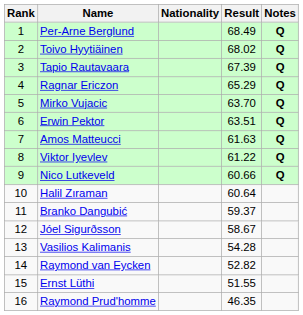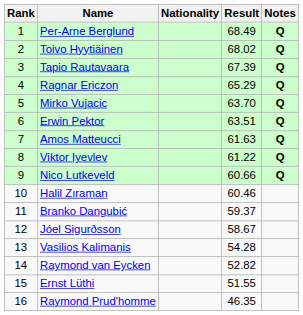 <table class="wikitable sortable" style="text-align:center">
 <tr>
 <th>Rank</th>
 <th>Name</th>
 <th>Nationality</th>
 <th>Result</th>
 <th>Notes</th>
 </tr>
 <tr bgcolor=ccffcc>
 <td>1</td>
 <td align=left><a href='#'>Per-Arne Berglund</a></td>
 <td align=left></td>
 <td>68.49</td>
 <td><strong>Q</strong></td>
 </tr>
 <tr bgcolor=ccffcc>
 <td>2</td>
 <td align=left><a href='#'>Toivo Hyytiäinen</a></td>
 <td align=left></td>
 <td>68.02</td>
 <td><strong>Q</strong></td>
 </tr>
 <tr bgcolor=ccffcc>
 <td>3</td>
 <td align=left><a href='#'>Tapio Rautavaara</a></td>
 <td align=left></td>
 <td>67.39</td>
 <td><strong>Q</strong></td>
 </tr>
 <tr bgcolor=ccffcc>
 <td>4</td>
 <td align=left><a href='#'>Ragnar Ericzon</a></td>
 <td align=left></td>
 <td>65.29</td>
 <td><strong>Q</strong></td>
 </tr>
 <tr bgcolor=ccffcc>
 <td>5</td>
 <td align=left><a href='#'>Mirko Vujacic</a></td>
 <td align=left></td>
 <td>63.70</td>
 <td><strong>Q</strong></td>
 </tr>
 <tr bgcolor=ccffcc>
 <td>6</td>
 <td align=left><a href='#'>Erwin Pektor</a></td>
 <td align=left></td>
 <td>63.51</td>
 <td><strong>Q</strong></td>
 </tr>
 <tr bgcolor=ccffcc>
 <td>7</td>
 <td align=left><a href='#'>Amos Matteucci</a></td>
 <td align=left></td>
 <td>61.63</td>
 <td><strong>Q</strong></td>
 </tr>
 <tr bgcolor=ccffcc>
 <td>8</td>
 <td align=left><a href='#'>Viktor Iyevlev</a></td>
 <td align=left></td>
 <td>61.22</td>
 <td><strong>Q</strong></td>
 </tr>
 <tr bgcolor=ccffcc>
 <td>9</td>
 <td align=left><a href='#'>Nico Lutkeveld</a></td>
 <td align=left></td>
 <td>60.66</td>
 <td><strong>Q</strong></td>
 </tr>
 <tr>
 <td>10</td>
 <td align=left><a href='#'>Halil Zıraman</a></td>
 <td align=left></td>
-<td>60.64</td>
+<td>60.46</td>
 <td></td>
 </tr>
 <tr>
 <td>11</td>
 <td align=left><a href='#'>Branko Dangubić</a></td>
 <td align=left></td>
 <td>59.37</td>
 <td></td>
 </tr>
 <tr>
 <td>12</td>
 <td align=left><a href='#'>Jóel Sigurðsson</a></td>
 <td align=left></td>
 <td>58.67</td>
 <td></td>
 </tr>
 <tr>
 <td>13</td>
 <td align=left><a href='#'>Vasilios Kalimanis</a></td>
 <td align=left></td>
 <td>54.28</td>
 <td></td>
 </tr>
 <tr>
 <td>14</td>
 <td align=left><a href='#'>Raymond van Eycken</a></td>
 <td align=left></td>
 <td>52.82</td>
 <td></td>
 </tr>
 <tr>
 <td>15</td>
 <td align=left><a href='#'>Ernst Lüthi</a></td>
 <td align=left></td>
 <td>51.55</td>
 <td></td>
 </tr>
 <tr>
 <td>16</td>
 <td align=left><a href='#'>Raymond Prud'homme</a></td>
 <td align=left></td>
 <td>46.35</td>
 <td></td>
 </tr>
 </table>
